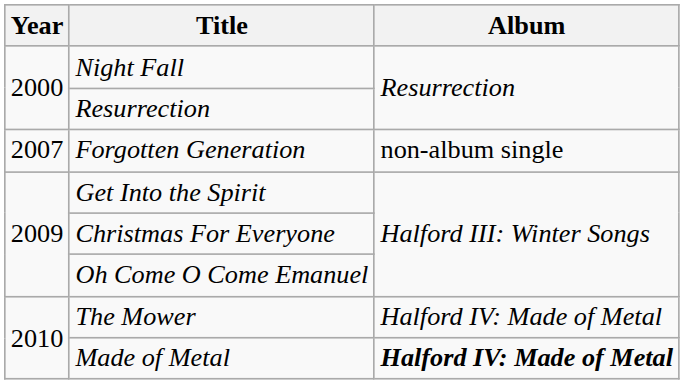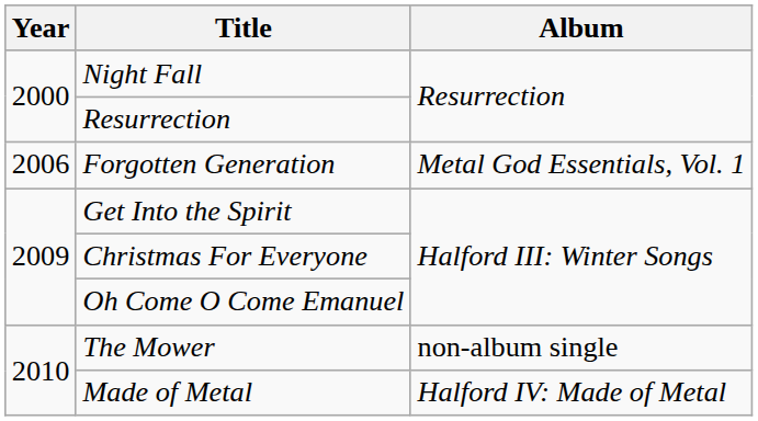 <table class="wikitable">
 <tr>
 <th>Year</th>
 <th>Title</th>
 <th>Album</th>
 </tr>
 <tr>
 <td rowspan=2>2000</td>
 <td><em>Night Fall</em></td>
 <td rowspan=2><em>Resurrection</em></td>
 </tr>
 <tr>
 <td><em>Resurrection</em></td>
 </tr>
 <tr>
-<td>2007</td>
+<td>2006</td>
 <td><em>Forgotten Generation</em></td>
-<td>non-album single</td>
+<td><em>Metal God Essentials, Vol. 1</em></td>
 </tr>
 <tr>
 <td rowspan=3>2009</td>
 <td><em>Get Into the Spirit</em></td>
 <td rowspan=3><em>Halford III: Winter Songs</em></td>
 </tr>
 <tr>
 <td><em>Christmas For Everyone</em></td>
 </tr>
 <tr>
 <td><em>Oh Come O Come Emanuel</em></td>
 </tr>
 <tr>
 <td rowspan=2>2010</td>
 <td><em>The Mower</em></td>
-<td><em>Halford IV: Made of Metal</em></td>
+<td>non-album single</td>
 </tr>
 <tr>
 <td><em>Made of Metal</em></td>
-<td><strong><em>Halford IV: Made of Metal</em></strong></td>
+<td><em>Halford IV: Made of Metal</em></td>
 </tr>
 </table>
